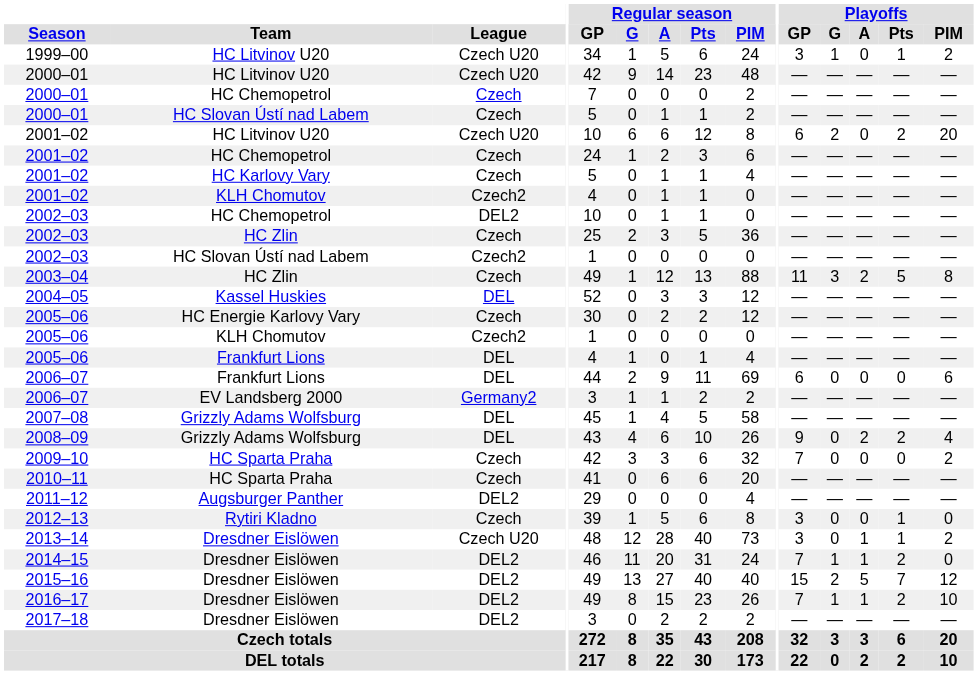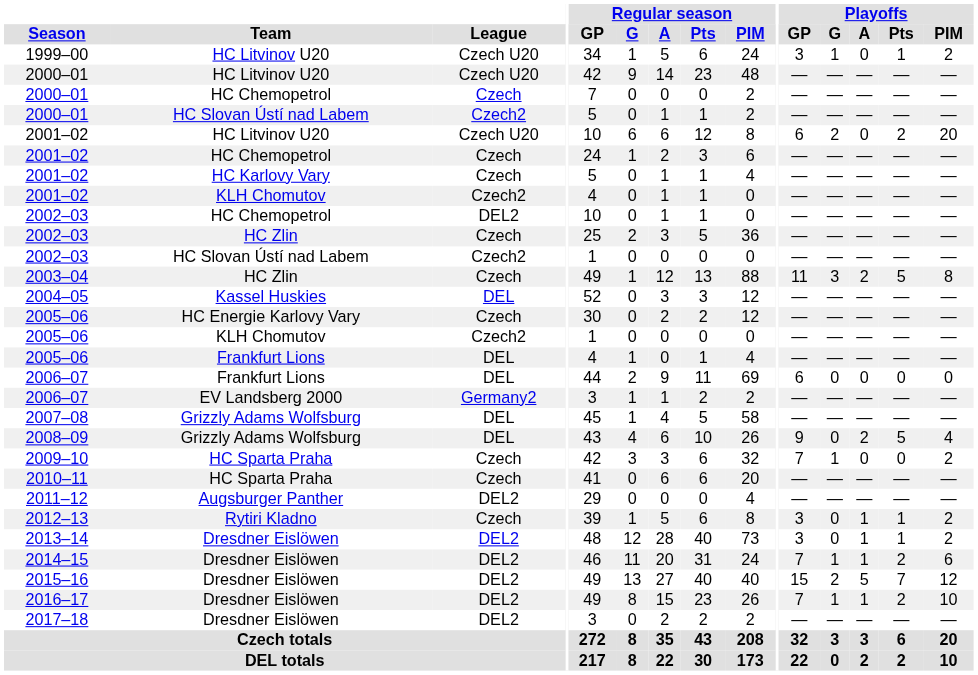 <table border="0" cellpadding="1" cellspacing="0" style="text-align:center; width:60em">
 <tr bgcolor="#e0e0e0">
 <th colspan="3" bgcolor="#ffffff"></th>
 <th rowspan="99" bgcolor="#ffffff"></th>
 <th colspan="5"><a href='#'>Regular season</a></th>
 <th rowspan="99" bgcolor="#ffffff"></th>
 <th colspan="5"><a href='#'>Playoffs</a></th>
 </tr>
 <tr bgcolor="#e0e0e0">
 <th><a href='#'>Season</a></th>
 <th>Team</th>
 <th>League</th>
 <th>GP</th>
 <th><a href='#'>G</a></th>
 <th><a href='#'>A</a></th>
 <th><a href='#'>Pts</a></th>
 <th><a href='#'>PIM</a></th>
 <th>GP</th>
 <th>G</th>
 <th>A</th>
 <th>Pts</th>
 <th>PIM</th>
 </tr>
 <tr>
 <td>1999–00</td>
 <td><a href='#'>HC Litvinov</a> U20</td>
 <td>Czech U20</td>
 <td>34</td>
 <td>1</td>
 <td>5</td>
 <td>6</td>
 <td>24</td>
 <td>3</td>
 <td>1</td>
 <td>0</td>
 <td>1</td>
 <td>2</td>
 </tr>
 <tr bgcolor="#f0f0f0">
 <td>2000–01</td>
 <td>HC Litvinov U20</td>
 <td>Czech U20</td>
 <td>42</td>
 <td>9</td>
 <td>14</td>
 <td>23</td>
 <td>48</td>
 <td>—</td>
 <td>—</td>
 <td>—</td>
 <td>—</td>
 <td>—</td>
 </tr>
 <tr>
 <td><a href='#'>2000–01</a></td>
 <td>HC Chemopetrol</td>
 <td><a href='#'>Czech</a></td>
 <td>7</td>
 <td>0</td>
 <td>0</td>
 <td>0</td>
 <td>2</td>
 <td>—</td>
 <td>—</td>
 <td>—</td>
 <td>—</td>
 <td>—</td>
 </tr>
 <tr bgcolor="#f0f0f0">
 <td><a href='#'>2000–01</a></td>
 <td><a href='#'>HC Slovan Ústí nad Labem</a></td>
-<td>Czech</td>
+<td><a href='#'>Czech2</a></td>
 <td>5</td>
 <td>0</td>
 <td>1</td>
 <td>1</td>
 <td>2</td>
 <td>—</td>
 <td>—</td>
 <td>—</td>
 <td>—</td>
 <td>—</td>
 </tr>
 <tr>
 <td>2001–02</td>
 <td>HC Litvinov U20</td>
 <td>Czech U20</td>
 <td>10</td>
 <td>6</td>
 <td>6</td>
 <td>12</td>
 <td>8</td>
 <td>6</td>
 <td>2</td>
 <td>0</td>
 <td>2</td>
 <td>20</td>
 </tr>
 <tr bgcolor="#f0f0f0">
 <td><a href='#'>2001–02</a></td>
 <td>HC Chemopetrol</td>
 <td>Czech</td>
 <td>24</td>
 <td>1</td>
 <td>2</td>
 <td>3</td>
 <td>6</td>
 <td>—</td>
 <td>—</td>
 <td>—</td>
 <td>—</td>
 <td>—</td>
 </tr>
 <tr>
 <td><a href='#'>2001–02</a></td>
 <td><a href='#'>HC Karlovy Vary</a></td>
 <td>Czech</td>
 <td>5</td>
 <td>0</td>
 <td>1</td>
 <td>1</td>
 <td>4</td>
 <td>—</td>
 <td>—</td>
 <td>—</td>
 <td>—</td>
 <td>—</td>
 </tr>
 <tr bgcolor="#f0f0f0">
 <td><a href='#'>2001–02</a></td>
 <td><a href='#'>KLH Chomutov</a></td>
 <td>Czech2</td>
 <td>4</td>
 <td>0</td>
 <td>1</td>
 <td>1</td>
 <td>0</td>
 <td>—</td>
 <td>—</td>
 <td>—</td>
 <td>—</td>
 <td>—</td>
 </tr>
 <tr>
 <td><a href='#'>2002–03</a></td>
 <td>HC Chemopetrol</td>
 <td>DEL2</td>
 <td>10</td>
 <td>0</td>
 <td>1</td>
 <td>1</td>
 <td>0</td>
 <td>—</td>
 <td>—</td>
 <td>—</td>
 <td>—</td>
 <td>—</td>
 </tr>
 <tr bgcolor="#f0f0f0">
 <td><a href='#'>2002–03</a></td>
 <td><a href='#'>HC Zlin</a></td>
 <td>Czech</td>
 <td>25</td>
 <td>2</td>
 <td>3</td>
 <td>5</td>
 <td>36</td>
 <td>—</td>
 <td>—</td>
 <td>—</td>
 <td>—</td>
 <td>—</td>
 </tr>
 <tr>
 <td><a href='#'>2002–03</a></td>
 <td>HC Slovan Ústí nad Labem</td>
 <td>Czech2</td>
 <td>1</td>
 <td>0</td>
 <td>0</td>
 <td>0</td>
 <td>0</td>
 <td>—</td>
 <td>—</td>
 <td>—</td>
 <td>—</td>
 <td>—</td>
 </tr>
 <tr bgcolor="#f0f0f0">
 <td><a href='#'>2003–04</a></td>
 <td>HC Zlin</td>
 <td>Czech</td>
 <td>49</td>
 <td>1</td>
 <td>12</td>
 <td>13</td>
 <td>88</td>
 <td>11</td>
 <td>3</td>
 <td>2</td>
 <td>5</td>
 <td>8</td>
 </tr>
 <tr>
 <td><a href='#'>2004–05</a></td>
 <td><a href='#'>Kassel Huskies</a></td>
 <td><a href='#'>DEL</a></td>
 <td>52</td>
 <td>0</td>
 <td>3</td>
 <td>3</td>
 <td>12</td>
 <td>—</td>
 <td>—</td>
 <td>—</td>
 <td>—</td>
 <td>—</td>
 </tr>
 <tr bgcolor="#f0f0f0">
 <td><a href='#'>2005–06</a></td>
 <td>HC Energie Karlovy Vary</td>
 <td>Czech</td>
 <td>30</td>
 <td>0</td>
 <td>2</td>
 <td>2</td>
 <td>12</td>
 <td>—</td>
 <td>—</td>
 <td>—</td>
 <td>—</td>
 <td>—</td>
 </tr>
 <tr>
 <td><a href='#'>2005–06</a></td>
 <td>KLH Chomutov</td>
 <td>Czech2</td>
 <td>1</td>
 <td>0</td>
 <td>0</td>
 <td>0</td>
 <td>0</td>
 <td>—</td>
 <td>—</td>
 <td>—</td>
 <td>—</td>
 <td>—</td>
 </tr>
 <tr bgcolor="#f0f0f0">
 <td><a href='#'>2005–06</a></td>
 <td><a href='#'>Frankfurt Lions</a></td>
 <td>DEL</td>
 <td>4</td>
 <td>1</td>
 <td>0</td>
 <td>1</td>
 <td>4</td>
 <td>—</td>
 <td>—</td>
 <td>—</td>
 <td>—</td>
 <td>—</td>
 </tr>
 <tr>
 <td><a href='#'>2006–07</a></td>
 <td>Frankfurt Lions</td>
 <td>DEL</td>
 <td>44</td>
 <td>2</td>
 <td>9</td>
 <td>11</td>
 <td>69</td>
 <td>6</td>
 <td>0</td>
 <td>0</td>
 <td>0</td>
-<td>6</td>
+<td>0</td>
 </tr>
 <tr bgcolor="#f0f0f0">
 <td><a href='#'>2006–07</a></td>
 <td>EV Landsberg 2000</td>
 <td><a href='#'>Germany2</a></td>
 <td>3</td>
 <td>1</td>
 <td>1</td>
 <td>2</td>
 <td>2</td>
 <td>—</td>
 <td>—</td>
 <td>—</td>
 <td>—</td>
 <td>—</td>
 </tr>
 <tr>
 <td><a href='#'>2007–08</a></td>
 <td><a href='#'>Grizzly Adams Wolfsburg</a></td>
 <td>DEL</td>
 <td>45</td>
 <td>1</td>
 <td>4</td>
 <td>5</td>
 <td>58</td>
 <td>—</td>
 <td>—</td>
 <td>—</td>
 <td>—</td>
 <td>—</td>
 </tr>
 <tr bgcolor="#f0f0f0">
 <td><a href='#'>2008–09</a></td>
 <td>Grizzly Adams Wolfsburg</td>
 <td>DEL</td>
 <td>43</td>
 <td>4</td>
 <td>6</td>
 <td>10</td>
 <td>26</td>
 <td>9</td>
 <td>0</td>
 <td>2</td>
-<td>2</td>
+<td>5</td>
 <td>4</td>
 </tr>
 <tr>
 <td><a href='#'>2009–10</a></td>
 <td><a href='#'>HC Sparta Praha</a></td>
 <td>Czech</td>
 <td>42</td>
 <td>3</td>
 <td>3</td>
 <td>6</td>
 <td>32</td>
 <td>7</td>
-<td>0</td>
+<td>1</td>
 <td>0</td>
 <td>0</td>
 <td>2</td>
 </tr>
 <tr bgcolor="#f0f0f0">
 <td><a href='#'>2010–11</a></td>
 <td>HC Sparta Praha</td>
 <td>Czech</td>
 <td>41</td>
 <td>0</td>
 <td>6</td>
 <td>6</td>
 <td>20</td>
 <td>—</td>
 <td>—</td>
 <td>—</td>
 <td>—</td>
 <td>—</td>
 </tr>
 <tr>
 <td><a href='#'>2011–12</a></td>
 <td><a href='#'>Augsburger Panther</a></td>
 <td>DEL2</td>
 <td>29</td>
 <td>0</td>
 <td>0</td>
 <td>0</td>
 <td>4</td>
 <td>—</td>
 <td>—</td>
 <td>—</td>
 <td>—</td>
 <td>—</td>
 </tr>
 <tr bgcolor="#f0f0f0">
 <td><a href='#'>2012–13</a></td>
 <td><a href='#'>Rytiri Kladno</a></td>
 <td>Czech</td>
 <td>39</td>
 <td>1</td>
 <td>5</td>
 <td>6</td>
 <td>8</td>
 <td>3</td>
 <td>0</td>
-<td>0</td>
 <td>1</td>
-<td>0</td>
+<td>1</td>
+<td>2</td>
 </tr>
 <tr>
 <td><a href='#'>2013–14</a></td>
 <td><a href='#'>Dresdner Eislöwen</a></td>
-<td>Czech U20</td>
+<td><a href='#'>DEL2</a></td>
 <td>48</td>
 <td>12</td>
 <td>28</td>
 <td>40</td>
 <td>73</td>
 <td>3</td>
 <td>0</td>
 <td>1</td>
 <td>1</td>
 <td>2</td>
 </tr>
 <tr bgcolor="#f0f0f0">
 <td><a href='#'>2014–15</a></td>
 <td>Dresdner Eislöwen</td>
 <td>DEL2</td>
 <td>46</td>
 <td>11</td>
 <td>20</td>
 <td>31</td>
 <td>24</td>
 <td>7</td>
 <td>1</td>
 <td>1</td>
 <td>2</td>
-<td>0</td>
+<td>6</td>
 </tr>
 <tr>
 <td><a href='#'>2015–16</a></td>
 <td>Dresdner Eislöwen</td>
 <td>DEL2</td>
 <td>49</td>
 <td>13</td>
 <td>27</td>
 <td>40</td>
 <td>40</td>
 <td>15</td>
 <td>2</td>
 <td>5</td>
 <td>7</td>
 <td>12</td>
 </tr>
 <tr bgcolor="#f0f0f0">
 <td><a href='#'>2016–17</a></td>
 <td>Dresdner Eislöwen</td>
 <td>DEL2</td>
 <td>49</td>
 <td>8</td>
 <td>15</td>
 <td>23</td>
 <td>26</td>
 <td>7</td>
 <td>1</td>
 <td>1</td>
 <td>2</td>
 <td>10</td>
 </tr>
 <tr>
 <td><a href='#'>2017–18</a></td>
 <td>Dresdner Eislöwen</td>
 <td>DEL2</td>
 <td>3</td>
 <td>0</td>
 <td>2</td>
 <td>2</td>
 <td>2</td>
 <td>—</td>
 <td>—</td>
 <td>—</td>
 <td>—</td>
 <td>—</td>
 </tr>
 <tr>
 </tr>
 <tr ALIGN="center" bgcolor="#e0e0e0">
 <th colspan="3">Czech totals</th>
 <th ALIGN="center">272</th>
 <th ALIGN="center">8</th>
 <th ALIGN="center">35</th>
 <th ALIGN="center">43</th>
 <th ALIGN="center">208</th>
 <th ALIGN="center">32</th>
 <th ALIGN="center">3</th>
 <th ALIGN="center">3</th>
 <th ALIGN="center">6</th>
 <th ALIGN="center">20</th>
 </tr>
 <tr>
 </tr>
 <tr ALIGN="center" bgcolor="#e0e0e0">
 <th colspan="3">DEL totals</th>
 <th ALIGN="center">217</th>
 <th ALIGN="center">8</th>
 <th ALIGN="center">22</th>
 <th ALIGN="center">30</th>
 <th ALIGN="center">173</th>
 <th ALIGN="center">22</th>
 <th ALIGN="center">0</th>
 <th ALIGN="center">2</th>
 <th ALIGN="center">2</th>
 <th ALIGN="center">10</th>
 </tr>
 </table>
